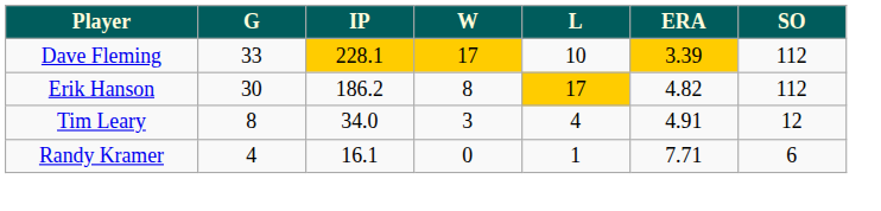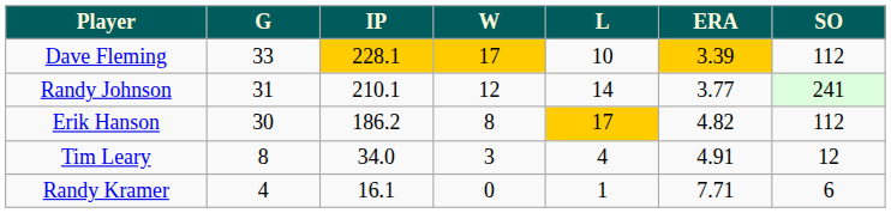 <table class="wikitable sortable">
 <tr>
 <th style="background:#005c5c; color:#fffddd; width:16%;">Player</th>
 <th style="background:#005c5c; color:#fffddd; width:9%;">G</th>
 <th style="background:#005c5c; color:#fffddd; width:9%;">IP</th>
 <th style="background:#005c5c; color:#fffddd; width:9%;">W</th>
 <th style="background:#005c5c; color:#fffddd; width:9%;">L</th>
 <th style="background:#005c5c; color:#fffddd; width:9%;">ERA</th>
 <th style="background:#005c5c; color:#fffddd; width:9%;">SO</th>
 </tr>
 <tr style="text-align:center;">
 <td><a href='#'>Dave Fleming</a></td>
 <td>33</td>
 <td style="background:#fc0;">228.1</td>
 <td style="background:#fc0;">17</td>
 <td>10</td>
 <td style="background:#fc0;">3.39</td>
 <td>112</td>
+</tr>
+<tr style="text-align:center;">
+<td><a href='#'>Randy Johnson</a></td>
+<td>31</td>
+<td>210.1</td>
+<td>12</td>
+<td>14</td>
+<td>3.77</td>
+<td style="background:#DDFFDD;">241</td>
 </tr>
 <tr style="text-align:center;">
 <td><a href='#'>Erik Hanson</a></td>
 <td>30</td>
 <td>186.2</td>
 <td>8</td>
 <td style="background:#fc0;">17</td>
 <td>4.82</td>
 <td>112</td>
 </tr>
 <tr style="text-align:center;">
 <td><a href='#'>Tim Leary</a></td>
 <td>8</td>
 <td>34.0</td>
 <td>3</td>
 <td>4</td>
 <td>4.91</td>
 <td>12</td>
 </tr>
 <tr align=center>
 <td><a href='#'>Randy Kramer</a></td>
 <td>4</td>
 <td>16.1</td>
 <td>0</td>
 <td>1</td>
 <td>7.71</td>
 <td>6</td>
 </tr>
 </table>
